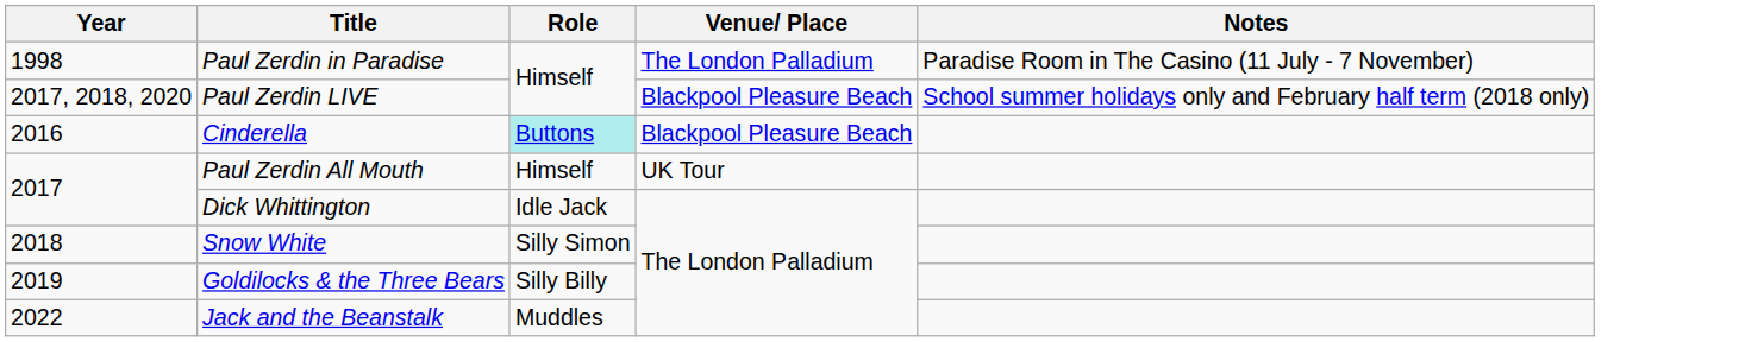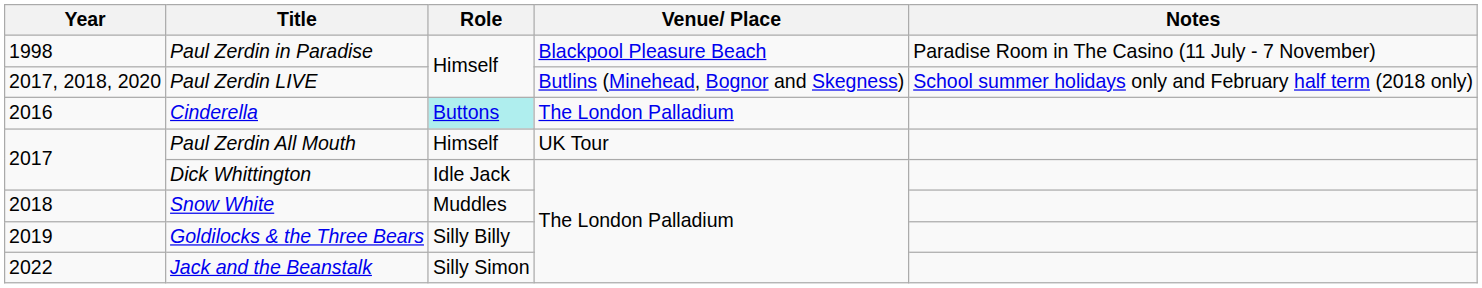 <table class="wikitable sortable">
 <tr>
 <th>Year</th>
 <th>Title</th>
 <th>Role</th>
 <th>Venue/ Place</th>
 <th>Notes</th>
 </tr>
 <tr>
 <td>1998</td>
 <td><em>Paul Zerdin in Paradise</em></td>
 <td rowspan="2">Himself</td>
-<td><a href='#'>The London Palladium</a></td>
+<td><a href='#'>Blackpool Pleasure Beach</a></td>
 <td>Paradise Room in The Casino (11 July - 7 November)</td>
 </tr>
 <tr>
 <td>2017, 2018, 2020</td>
 <td><em>Paul Zerdin LIVE</em></td>
-<td><a href='#'>Blackpool Pleasure Beach</a></td>
+<td><a href='#'>Butlins</a> (<a href='#'>Minehead</a>, <a href='#'>Bognor</a> and <a href='#'>Skegness</a>)</td>
 <td><a href='#'>School summer holidays</a> only and February <a href='#'>half term</a> (2018 only) </td>
 </tr>
 <tr>
 <td>2016</td>
 <td><em><a href='#'>Cinderella</a></em></td>
 <td style="background: paleturquoise;"><a href='#'>Buttons</a></td>
-<td><a href='#'>Blackpool Pleasure Beach</a></td>
+<td><a href='#'>The London Palladium</a></td>
 <td></td>
 </tr>
 <tr>
 <td rowspan="2">2017</td>
 <td><em>Paul Zerdin All Mouth</em></td>
 <td>Himself</td>
 <td>UK Tour</td>
 <td></td>
 </tr>
 <tr>
 <td><em>Dick Whittington</em></td>
 <td>Idle Jack</td>
 <td rowspan="4">The London Palladium</td>
 <td></td>
 </tr>
 <tr>
 <td>2018</td>
 <td><em><a href='#'>Snow White</a></em></td>
-<td>Silly Simon</td>
+<td>Muddles</td>
 <td></td>
 </tr>
 <tr>
 <td>2019</td>
 <td><em><a href='#'>Goldilocks & the Three Bears</a></em></td>
 <td>Silly Billy</td>
 <td></td>
 </tr>
 <tr>
 <td>2022</td>
 <td><em><a href='#'>Jack and the Beanstalk</a></em></td>
-<td>Muddles</td>
+<td>Silly Simon</td>
 <td></td>
 </tr>
 </table>
